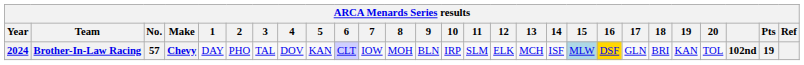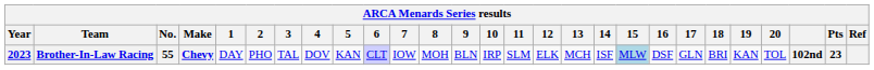 <table class="wikitable" style="text-align:center; font-size:75%">
 <tr>
 <th colspan="27"><a href='#'>ARCA Menards Series</a> results</th>
 </tr>
 <tr>
 <th>Year</th>
 <th>Team</th>
 <th>No.</th>
 <th>Make</th>
 <th>1</th>
 <th>2</th>
 <th>3</th>
 <th>4</th>
 <th>5</th>
 <th>6</th>
 <th>7</th>
 <th>8</th>
 <th>9</th>
 <th>10</th>
 <th>11</th>
 <th>12</th>
 <th>13</th>
 <th>14</th>
 <th>15</th>
 <th>16</th>
 <th>17</th>
 <th>18</th>
 <th>19</th>
 <th>20</th>
 <th></th>
 <th>Pts</th>
 <th>Ref</th>
 </tr>
 <tr>
-<th><a href='#'>2024</a></th>
+<th><a href='#'>2023</a></th>
 <th><a href='#'>Brother-In-Law Racing</a></th>
-<th>57</th>
+<th>55</th>
 <th><a href='#'>Chevy</a></th>
 <td><a href='#'>DAY</a></td>
 <td><a href='#'>PHO</a></td>
 <td><a href='#'>TAL</a></td>
 <td><a href='#'>DOV</a></td>
 <td><a href='#'>KAN</a></td>
 <td style="background:#CFCFFF;"><a href='#'>CLT</a><br></td>
 <td><a href='#'>IOW</a></td>
 <td><a href='#'>MOH</a></td>
 <td><a href='#'>BLN</a></td>
 <td><a href='#'>IRP</a></td>
 <td><a href='#'>SLM</a></td>
 <td><a href='#'>ELK</a></td>
 <td><a href='#'>MCH</a></td>
 <td><a href='#'>ISF</a></td>
 <td style="background: lightblue;"><a href='#'>MLW</a></td>
-<td style="background: gold;"><a href='#'>DSF</a></td>
+<td><a href='#'>DSF</a></td>
 <td><a href='#'>GLN</a></td>
 <td><a href='#'>BRI</a></td>
 <td><a href='#'>KAN</a></td>
 <td><a href='#'>TOL</a></td>
 <th>102nd</th>
-<th>19</th>
+<th>23</th>
 <th></th>
 </tr>
 </table>
